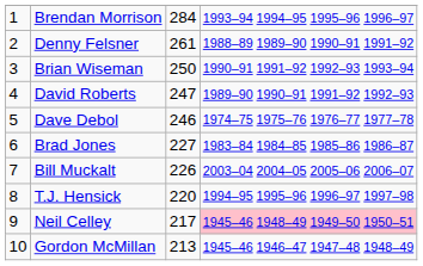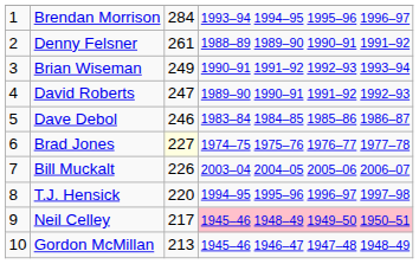 <table class="wikitable">
 <tr>
 </tr>
 <tr>
 <td>1</td>
 <td><a href='#'>Brendan Morrison</a></td>
 <td>284</td>
 <td style="font-size:80%;"><a href='#'>1993–94</a> <a href='#'>1994–95</a> <a href='#'>1995–96</a> <a href='#'>1996–97</a></td>
 </tr>
 <tr>
 <td>2</td>
 <td><a href='#'>Denny Felsner</a></td>
 <td>261</td>
 <td style="font-size:80%;"><a href='#'>1988–89</a> <a href='#'>1989–90</a> <a href='#'>1990–91</a> <a href='#'>1991–92</a></td>
 </tr>
 <tr>
 <td>3</td>
 <td><a href='#'>Brian Wiseman</a></td>
-<td>250</td>
+<td>249</td>
 <td style="font-size:80%;"><a href='#'>1990–91</a> <a href='#'>1991–92</a> <a href='#'>1992–93</a> <a href='#'>1993–94</a></td>
 </tr>
 <tr>
 <td>4</td>
 <td><a href='#'>David Roberts</a></td>
 <td>247</td>
 <td style="font-size:80%;"><a href='#'>1989–90</a> <a href='#'>1990–91</a> <a href='#'>1991–92</a> <a href='#'>1992–93</a></td>
 </tr>
 <tr>
 <td>5</td>
 <td><a href='#'>Dave Debol</a></td>
 <td>246</td>
-<td style="font-size:80%;"><a href='#'>1974–75</a> <a href='#'>1975–76</a> <a href='#'>1976–77</a> <a href='#'>1977–78</a></td>
+<td style="font-size:80%;"><a href='#'>1983–84</a> <a href='#'>1984–85</a> <a href='#'>1985–86</a> <a href='#'>1986–87</a></td>
 </tr>
 <tr>
 <td>6</td>
 <td><a href='#'>Brad Jones</a></td>
-<td>227</td>
-<td style="font-size:80%;"><a href='#'>1983–84</a> <a href='#'>1984–85</a> <a href='#'>1985–86</a> <a href='#'>1986–87</a></td>
+<td style="background: lightyellow;">227</td>
+<td style="font-size:80%;"><a href='#'>1974–75</a> <a href='#'>1975–76</a> <a href='#'>1976–77</a> <a href='#'>1977–78</a></td>
 </tr>
 <tr>
 <td>7</td>
 <td><a href='#'>Bill Muckalt</a></td>
 <td>226</td>
 <td style="font-size:80%;"><a href='#'>2003–04</a> <a href='#'>2004–05</a> <a href='#'>2005–06</a> <a href='#'>2006–07</a></td>
 </tr>
 <tr>
 <td>8</td>
 <td><a href='#'>T.J. Hensick</a></td>
 <td>220</td>
 <td style="font-size:80%;"><a href='#'>1994–95</a> <a href='#'>1995–96</a> <a href='#'>1996–97</a> <a href='#'>1997–98</a></td>
 </tr>
 <tr>
 <td>9</td>
 <td><a href='#'>Neil Celley</a></td>
 <td>217</td>
 <td style="background: pink; font-size:80%;"><a href='#'>1945–46</a> <a href='#'>1948–49</a> <a href='#'>1949–50</a> <a href='#'>1950–51</a></td>
 </tr>
 <tr>
 <td>10</td>
 <td><a href='#'>Gordon McMillan</a></td>
 <td>213</td>
 <td style="font-size:80%;"><a href='#'>1945–46</a> <a href='#'>1946–47</a> <a href='#'>1947–48</a> <a href='#'>1948–49</a></td>
 </tr>
 </table>
